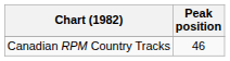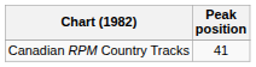 <table class="wikitable sortable">
 <tr>
 <th align="left">Chart (1982)</th>
 <th align="center">Peak<br>position</th>
 </tr>
 <tr>
 </tr>
 <tr>
 <td align="left">Canadian <em>RPM</em> Country Tracks</td>
-<td align="center">46</td>
+<td align="center">41</td>
 </tr>
 </table>
